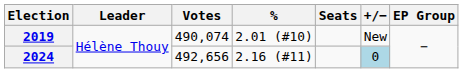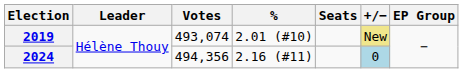 <table class="wikitable"style="text-align:center">
 <tr>
 <th>Election</th>
 <th>Leader</th>
 <th>Votes</th>
 <th>%</th>
 <th>Seats</th>
 <th>+/−</th>
 <th>EP Group</th>
 </tr>
 <tr>
 <th><a href='#'>2019</a></th>
 <td rowspan="2"><a href='#'>Hélène Thouy</a></td>
-<td>490,074</td>
+<td>493,074</td>
 <td>2.01 (#10)</td>
 <td></td>
-<td>New</td>
+<td style="background: khaki;">New</td>
 <td rowspan="2">−</td>
 </tr>
 <tr>
 <th><a href='#'>2024</a></th>
-<td>492,656</td>
+<td>494,356</td>
 <td>2.16 (#11)</td>
 <td></td>
 <td style="background: lightblue;"> 0</td>
 </tr>
 </table>
